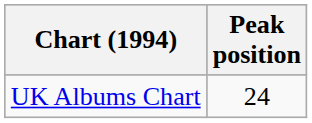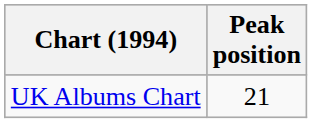 <table class="wikitable">
 <tr>
 <th>Chart (1994)</th>
 <th>Peak<br>position</th>
 </tr>
 <tr>
 <td><a href='#'>UK Albums Chart</a></td>
-<td style="text-align:center;">24</td>
+<td style="text-align:center;">21</td>
 </tr>
 </table>
